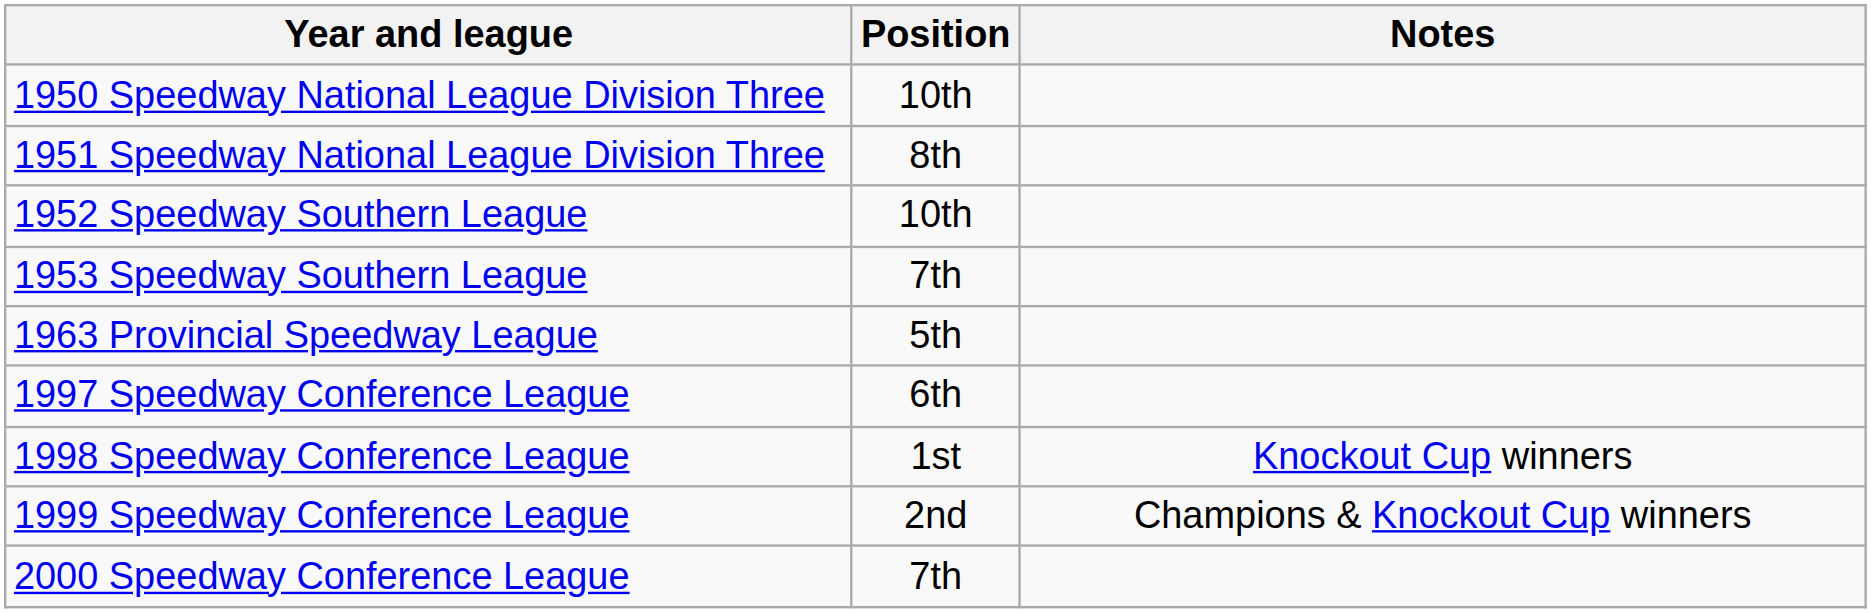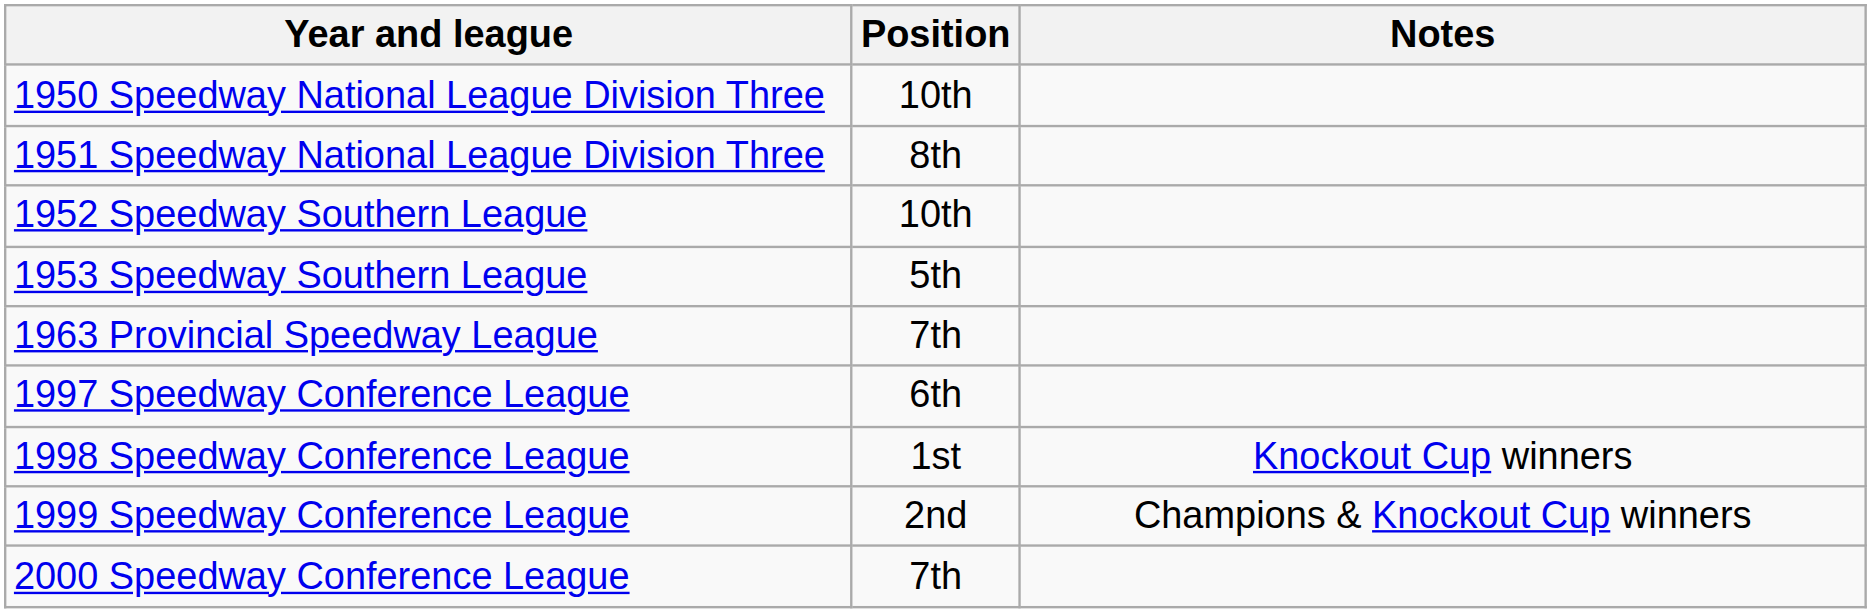 <table class="wikitable">
 <tr>
 <th width=350>Year and league</th>
 <th width=50>Position</th>
 <th width=350>Notes</th>
 </tr>
 <tr align=center>
 <td align="left"><a href='#'>1950 Speedway National League Division Three</a></td>
 <td>10th</td>
 <td></td>
 </tr>
 <tr align=center>
 <td align="left"><a href='#'>1951 Speedway National League Division Three</a></td>
 <td>8th</td>
 <td></td>
 </tr>
 <tr align=center>
 <td align="left"><a href='#'>1952 Speedway Southern League</a></td>
 <td>10th</td>
 <td></td>
 </tr>
 <tr align=center>
 <td align="left"><a href='#'>1953 Speedway Southern League</a></td>
-<td>7th</td>
+<td>5th</td>
 <td></td>
 </tr>
 <tr align=center>
 <td align="left"><a href='#'>1963 Provincial Speedway League</a></td>
-<td>5th</td>
+<td>7th</td>
 <td></td>
 </tr>
 <tr align=center>
 <td align="left"><a href='#'>1997 Speedway Conference League</a></td>
 <td>6th</td>
 <td></td>
 </tr>
 <tr align=center>
 <td align="left"><a href='#'>1998 Speedway Conference League</a></td>
 <td>1st</td>
 <td><a href='#'>Knockout Cup</a> winners</td>
 </tr>
 <tr align=center>
 <td align="left"><a href='#'>1999 Speedway Conference League</a></td>
 <td>2nd</td>
 <td>Champions & <a href='#'>Knockout Cup</a> winners</td>
 </tr>
 <tr align=center>
 <td align="left"><a href='#'>2000 Speedway Conference League</a></td>
 <td>7th</td>
 <td></td>
 </tr>
 </table>
